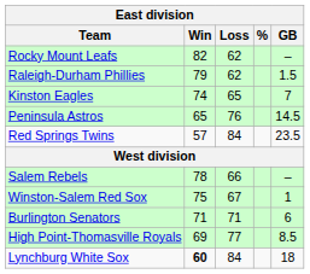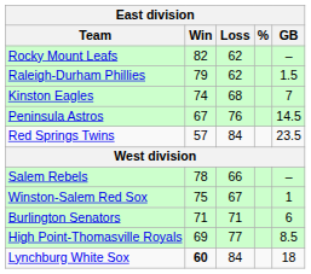 <table class="wikitable">
 <tr>
 <th colspan="5">East division</th>
 </tr>
 <tr>
 <th width="60%">Team</th>
 <th>Win</th>
 <th>Loss</th>
 <th>%</th>
 <th>GB</th>
 </tr>
 <tr align=center bgcolor=ccffcc>
 <td align=left><a href='#'>Rocky Mount Leafs</a></td>
 <td>82</td>
 <td>62</td>
 <td></td>
 <td>–</td>
 </tr>
 <tr align=center bgcolor=ccffcc>
 <td align=left><a href='#'>Raleigh-Durham Phillies</a></td>
 <td>79</td>
 <td>62</td>
 <td></td>
 <td>1.5</td>
 </tr>
 <tr align=center bgcolor=ccffcc>
 <td align=left><a href='#'>Kinston Eagles</a></td>
 <td>74</td>
-<td>65</td>
+<td>68</td>
 <td></td>
 <td>7</td>
 </tr>
 <tr align=center bgcolor=ccffcc>
 <td align=left><a href='#'>Peninsula Astros</a></td>
-<td>65</td>
+<td>67</td>
 <td>76</td>
 <td></td>
 <td>14.5</td>
 </tr>
 <tr align=center>
 <td align=left><a href='#'>Red Springs Twins</a></td>
 <td>57</td>
 <td>84</td>
 <td></td>
 <td>23.5</td>
 </tr>
 <tr>
 <th colspan="5">West division</th>
 </tr>
 <tr align=center bgcolor=ccffcc>
 <td align=left><a href='#'>Salem Rebels</a></td>
 <td>78</td>
 <td>66</td>
 <td></td>
 <td>–</td>
 </tr>
 <tr align=center bgcolor=ccffcc>
 <td align=left><a href='#'>Winston-Salem Red Sox</a></td>
 <td>75</td>
 <td>67</td>
 <td></td>
 <td>1</td>
 </tr>
 <tr align=center bgcolor=ccffcc>
 <td align=left><a href='#'>Burlington Senators</a></td>
 <td>71</td>
 <td>71</td>
 <td></td>
 <td>6</td>
 </tr>
 <tr align=center bgcolor=ccffcc>
 <td align=left><a href='#'>High Point-Thomasville Royals</a></td>
 <td>69</td>
 <td>77</td>
 <td></td>
 <td>8.5</td>
 </tr>
 <tr align=center>
 <td align=left><a href='#'>Lynchburg White Sox</a></td>
 <td><strong>60</strong></td>
 <td>84</td>
 <td></td>
 <td>18</td>
 </tr>
 </table>
